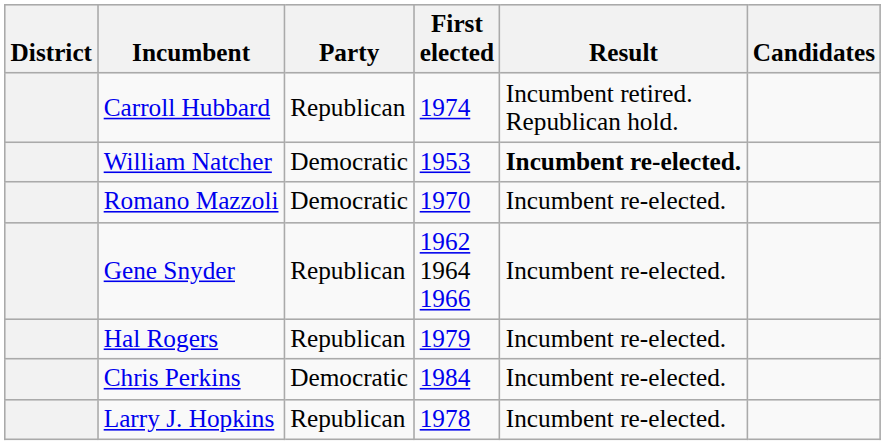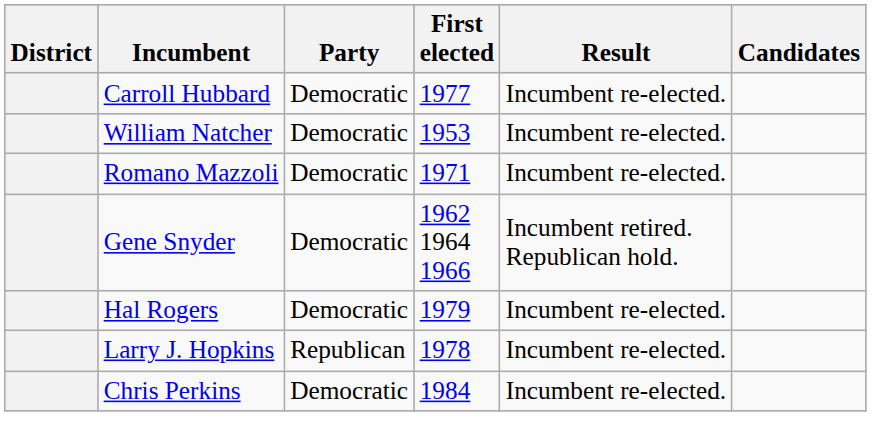 <table class=wikitable>
 <tr valign=bottom>
 <th>District</th>
 <th>Incumbent</th>
 <th>Party</th>
 <th>First<br>elected</th>
 <th>Result</th>
 <th>Candidates</th>
 </tr>
 <tr>
 <th></th>
 <td><a href='#'>Carroll Hubbard</a></td>
-<td>Republican</td>
-<td><a href='#'>1974</a></td>
-<td>Incumbent retired.<br>Republican hold.</td>
+<td>Democratic</td>
+<td><a href='#'>1977</a></td>
+<td>Incumbent re-elected.</td>
 <td nowrap></td>
 </tr>
 <tr>
 <th></th>
 <td><a href='#'>William Natcher</a></td>
 <td>Democratic</td>
 <td><a href='#'>1953 </a></td>
-<td><strong>Incumbent re-elected.</strong></td>
+<td>Incumbent re-elected.</td>
 <td nowrap></td>
 </tr>
 <tr>
 <th></th>
 <td><a href='#'>Romano Mazzoli</a></td>
 <td>Democratic</td>
-<td><a href='#'>1970</a></td>
+<td><a href='#'>1971</a></td>
 <td>Incumbent re-elected.</td>
 <td nowrap></td>
 </tr>
 <tr>
 <th></th>
 <td><a href='#'>Gene Snyder</a></td>
-<td>Republican</td>
+<td>Democratic</td>
 <td><a href='#'>1962</a><br>1964 <br><a href='#'>1966</a></td>
-<td>Incumbent re-elected.</td>
+<td>Incumbent retired.<br>Republican hold.</td>
 <td nowrap><br></td>
 </tr>
 <tr>
 <th></th>
 <td><a href='#'>Hal Rogers</a></td>
+<td>Democratic</td>
+<td><a href='#'>1979</a></td>
+<td>Incumbent re-elected.</td>
+<td nowrap></td>
+</tr>
+<tr>
+<th></th>
+<td><a href='#'>Larry J. Hopkins</a></td>
 <td>Republican</td>
-<td><a href='#'>1979</a></td>
+<td><a href='#'>1978</a></td>
 <td>Incumbent re-elected.</td>
 <td nowrap></td>
 </tr>
 <tr>
 <th></th>
 <td><a href='#'>Chris Perkins</a></td>
 <td>Democratic</td>
 <td><a href='#'>1984</a></td>
 <td>Incumbent re-elected.</td>
 <td nowrap></td>
 </tr>
-<tr>
-<th></th>
-<td><a href='#'>Larry J. Hopkins</a></td>
-<td>Republican</td>
-<td><a href='#'>1978</a></td>
-<td>Incumbent re-elected.</td>
-<td nowrap></td>
-</tr>
 </table>
